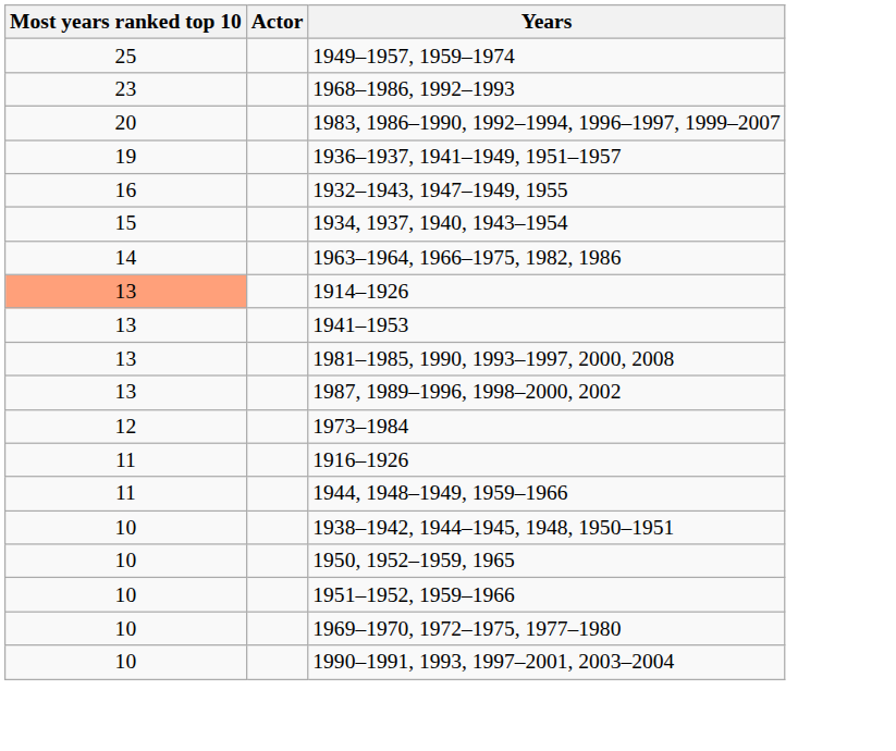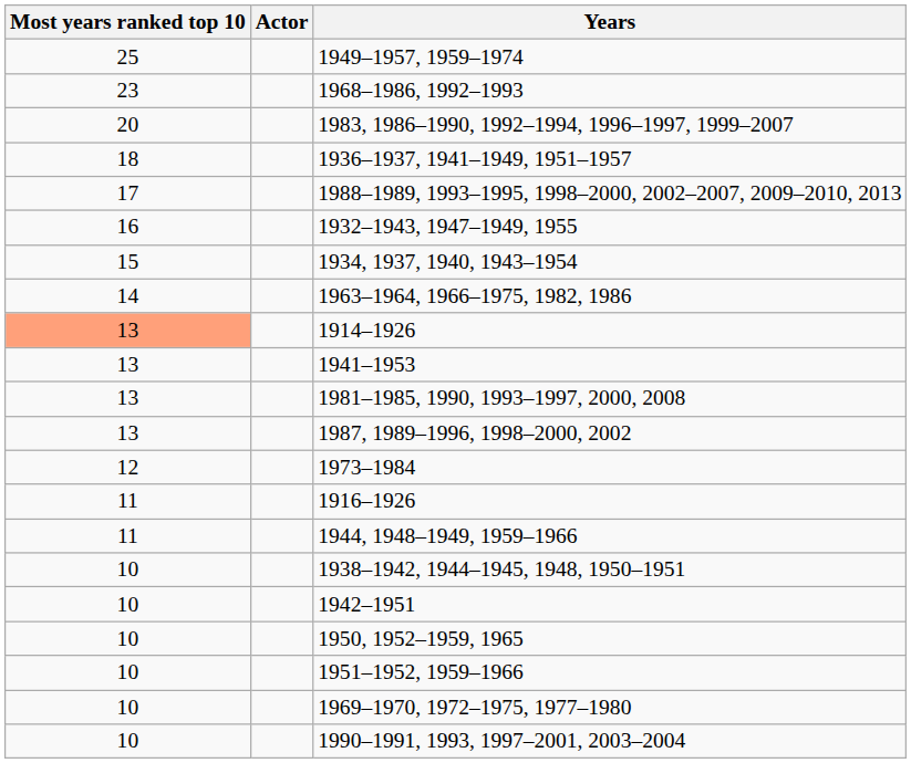 <table class="wikitable sortable">
 <tr>
 <th>Most years ranked top 10</th>
 <th>Actor</th>
 <th>Years</th>
 </tr>
 <tr>
 <td style="text-align:center">25</td>
 <td></td>
 <td>1949–1957, 1959–1974</td>
 </tr>
 <tr>
 <td style="text-align:center">23</td>
 <td></td>
 <td>1968–1986, 1992–1993</td>
 </tr>
 <tr>
 <td style="text-align:center">20</td>
 <td></td>
 <td>1983, 1986–1990, 1992–1994, 1996–1997, 1999–2007</td>
 </tr>
 <tr>
-<td style="text-align:center">19</td>
+<td style="text-align:center">18</td>
 <td></td>
 <td>1936–1937, 1941–1949, 1951–1957</td>
+</tr>
+<tr>
+<td style="text-align:center">17</td>
+<td></td>
+<td>1988–1989, 1993–1995, 1998–2000, 2002–2007, 2009–2010, 2013</td>
 </tr>
 <tr>
 <td style="text-align:center">16</td>
 <td></td>
 <td>1932–1943, 1947–1949, 1955</td>
 </tr>
 <tr>
 <td style="text-align:center">15</td>
 <td></td>
 <td>1934, 1937, 1940, 1943–1954</td>
 </tr>
 <tr>
 <td style="text-align:center">14</td>
 <td></td>
 <td>1963–1964, 1966–1975, 1982, 1986</td>
 </tr>
 <tr>
 <td style="background: lightsalmon; text-align:center">13</td>
 <td></td>
 <td>1914–1926</td>
 </tr>
 <tr>
 <td style="text-align:center">13</td>
 <td></td>
 <td>1941–1953</td>
 </tr>
 <tr>
 <td style="text-align:center">13</td>
 <td></td>
 <td>1981–1985, 1990, 1993–1997, 2000, 2008</td>
 </tr>
 <tr>
 <td style="text-align:center">13</td>
 <td></td>
 <td>1987, 1989–1996, 1998–2000, 2002</td>
 </tr>
 <tr>
 <td style="text-align:center">12</td>
 <td></td>
 <td>1973–1984</td>
 </tr>
 <tr>
 <td style="text-align:center">11</td>
 <td></td>
 <td>1916–1926</td>
 </tr>
 <tr>
 <td style="text-align:center">11</td>
 <td></td>
 <td>1944, 1948–1949, 1959–1966</td>
 </tr>
 <tr>
 <td style="text-align:center">10</td>
 <td></td>
 <td>1938–1942, 1944–1945, 1948, 1950–1951</td>
 </tr>
 <tr>
 <td style="text-align:center">10</td>
 <td></td>
+<td>1942–1951</td>
+</tr>
+<tr>
+<td style="text-align:center">10</td>
+<td></td>
 <td>1950, 1952–1959, 1965</td>
 </tr>
 <tr>
 <td style="text-align:center">10</td>
 <td></td>
 <td>1951–1952, 1959–1966</td>
 </tr>
 <tr>
 <td style="text-align:center">10</td>
 <td></td>
 <td>1969–1970, 1972–1975, 1977–1980</td>
 </tr>
 <tr>
 <td style="text-align:center">10</td>
 <td></td>
 <td>1990–1991, 1993, 1997–2001, 2003–2004</td>
 </tr>
 </table>
